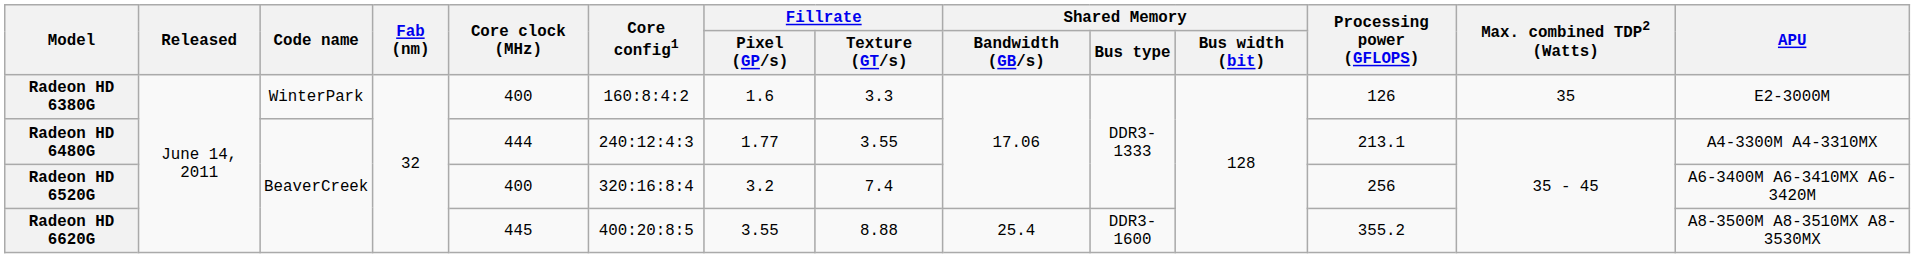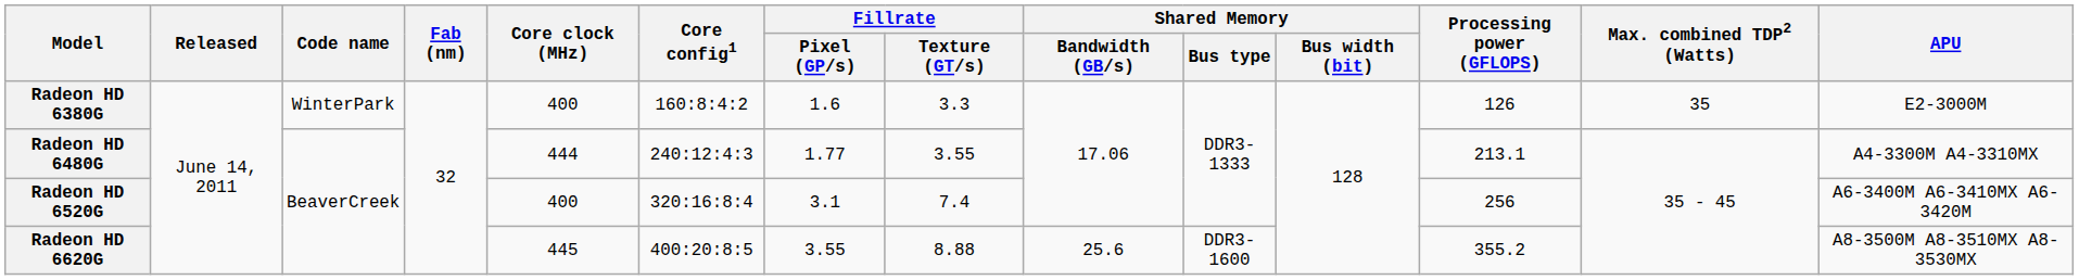 <table class="mw-datatable wikitable sortable sort-under" style="font-size: 80%; text-align:center;">
 <tr>
 <th rowspan="2">Model</th>
 <th rowspan="2">Released</th>
 <th rowspan="2">Code name</th>
 <th rowspan="2"><a href='#'>Fab</a> (nm)</th>
 <th rowspan="2">Core clock (MHz)</th>
 <th rowspan="2">Core config<sup>1</sup></th>
 <th colspan="2"><a href='#'>Fillrate</a></th>
 <th colspan="3">Shared Memory</th>
 <th rowspan="2">Processing power<br>(<a href='#'>GFLOPS</a>)</th>
 <th rowspan="2">Max. combined TDP<sup>2</sup> (Watts)</th>
 <th rowspan="2"><a href='#'>APU</a></th>
 </tr>
 <tr>
 <th>Pixel (<a href='#'>GP</a>/s)</th>
 <th>Texture (<a href='#'>GT</a>/s)</th>
 <th>Bandwidth (<a href='#'>GB</a>/s)</th>
 <th>Bus type</th>
 <th>Bus width (<a href='#'>bit</a>)</th>
 </tr>
 <tr>
 <th>Radeon HD 6380G</th>
 <td rowspan="4">June 14, 2011</td>
 <td>WinterPark</td>
 <td rowspan="4">32</td>
 <td>400</td>
 <td>160:8:4:2</td>
 <td>1.6</td>
 <td>3.3</td>
 <td rowspan="3">17.06</td>
 <td rowspan="3">DDR3-1333</td>
 <td rowspan="4">128</td>
 <td>126</td>
 <td>35</td>
 <td>E2-3000M</td>
 </tr>
 <tr>
 <th>Radeon HD 6480G</th>
 <td rowspan="3">BeaverCreek</td>
 <td>444</td>
 <td>240:12:4:3</td>
 <td>1.77</td>
 <td>3.55</td>
 <td>213.1</td>
 <td rowspan="3">35 - 45</td>
 <td>A4-3300M A4-3310MX</td>
 </tr>
 <tr>
 <th>Radeon HD 6520G</th>
 <td>400</td>
 <td>320:16:8:4</td>
-<td>3.2</td>
+<td>3.1</td>
 <td>7.4</td>
 <td>256</td>
 <td>A6-3400M A6-3410MX A6-3420M</td>
 </tr>
 <tr>
 <th>Radeon HD 6620G</th>
 <td>445</td>
 <td>400:20:8:5</td>
 <td>3.55</td>
 <td>8.88</td>
-<td>25.4</td>
+<td>25.6</td>
 <td>DDR3-1600</td>
 <td>355.2</td>
 <td>A8-3500M A8-3510MX A8-3530MX</td>
 </tr>
 </table>
